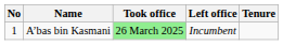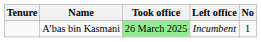 <table class="wikitable" style="text-align:center;">
 <tr>
-<th>No</th>
+<th>Tenure</th>
 <th>Name</th>
 <th>Took office</th>
 <th>Left office</th>
-<th>Tenure</th>
+<th>No</th>
 </tr>
 <tr>
-<td>1</td>
+<td></td>
 <td>A’bas bin Kasmani</td>
 <td style="background: lightgreen;">26 March 2025</td>
 <td><em>Incumbent</em></td>
-<td></td>
+<td>1</td>
 </tr>
 </table>
